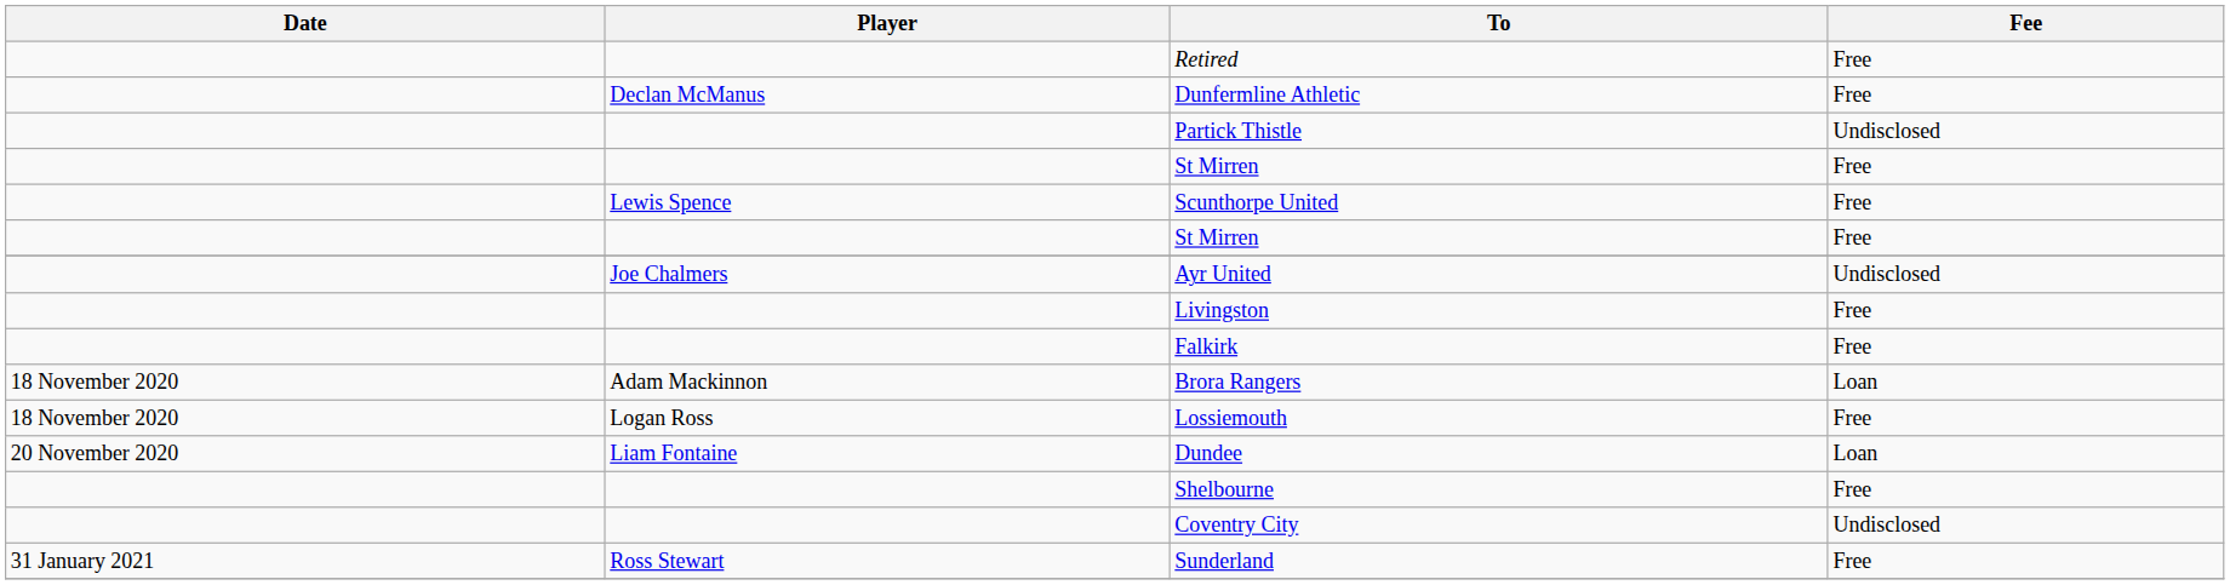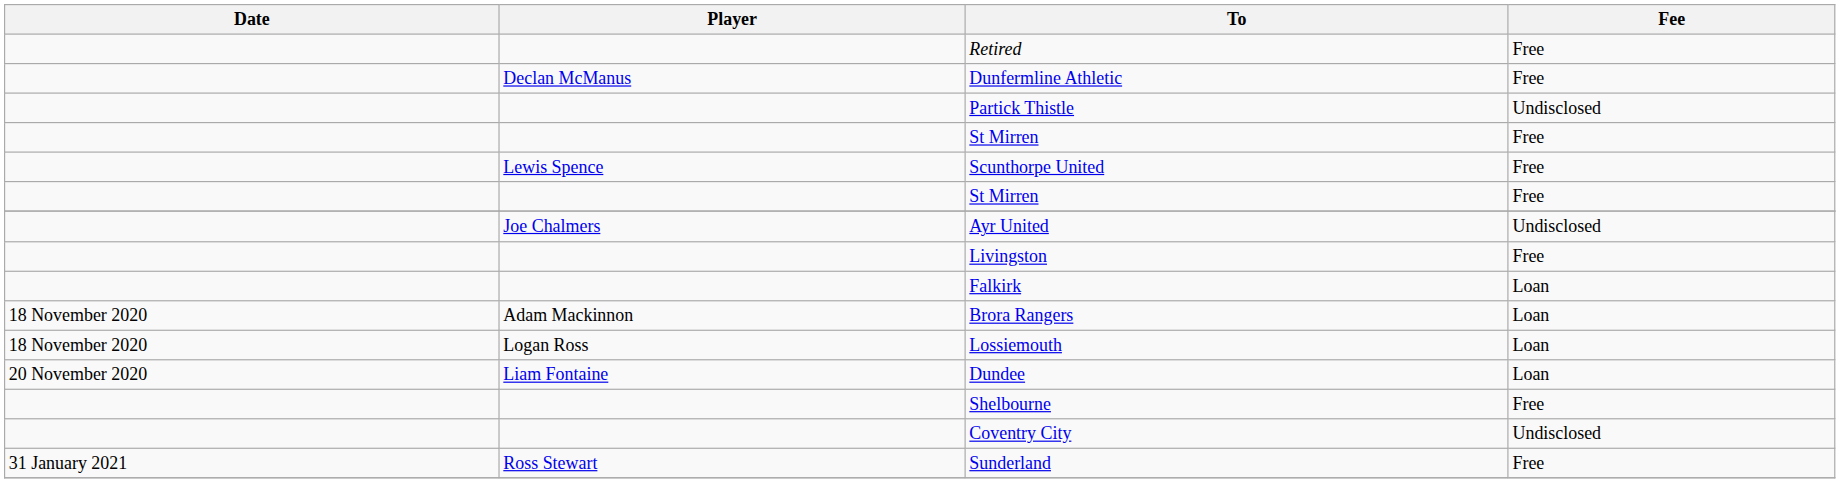 <table class="wikitable" style="text-align:center; font-size:95%;width:98%; text-align:left">
 <tr>
 <th><strong>Date</strong></th>
 <th><strong>Player</strong></th>
 <th><strong>To</strong></th>
 <th><strong>Fee</strong></th>
 </tr>
 <tr>
 <td></td>
 <td> </td>
 <td><em>Retired</em></td>
 <td>Free</td>
 </tr>
 <tr>
 <td></td>
 <td> <a href='#'>Declan McManus</a></td>
 <td> <a href='#'>Dunfermline Athletic</a></td>
 <td>Free</td>
 </tr>
 <tr>
 <td></td>
 <td> </td>
 <td> <a href='#'>Partick Thistle</a></td>
 <td>Undisclosed</td>
 </tr>
 <tr>
 <td></td>
 <td> </td>
 <td> <a href='#'>St Mirren</a></td>
 <td>Free</td>
 </tr>
 <tr>
 <td></td>
 <td> <a href='#'>Lewis Spence</a></td>
 <td> <a href='#'>Scunthorpe United</a></td>
 <td>Free</td>
 </tr>
 <tr>
 <td></td>
 <td> </td>
 <td> <a href='#'>St Mirren</a></td>
 <td>Free</td>
 </tr>
 <tr>
 </tr>
 <tr>
 <td></td>
 <td> <a href='#'>Joe Chalmers</a></td>
 <td> <a href='#'>Ayr United</a></td>
 <td>Undisclosed</td>
 </tr>
 <tr>
 <td></td>
 <td> </td>
 <td> <a href='#'>Livingston</a></td>
 <td>Free</td>
 </tr>
 <tr>
 <td></td>
 <td> </td>
 <td> <a href='#'>Falkirk</a></td>
-<td>Free</td>
+<td>Loan</td>
 </tr>
 <tr>
 <td>18 November 2020</td>
 <td> Adam Mackinnon</td>
 <td> <a href='#'>Brora Rangers</a></td>
 <td>Loan</td>
 </tr>
 <tr>
 <td>18 November 2020</td>
 <td> Logan Ross</td>
 <td> <a href='#'>Lossiemouth</a></td>
-<td>Free</td>
+<td>Loan</td>
 </tr>
 <tr>
 <td>20 November 2020</td>
 <td> <a href='#'>Liam Fontaine</a></td>
 <td> <a href='#'>Dundee</a></td>
 <td>Loan</td>
 </tr>
 <tr>
 <td></td>
 <td> </td>
 <td> <a href='#'>Shelbourne</a></td>
 <td>Free</td>
 </tr>
 <tr>
 <td></td>
 <td> </td>
 <td><a href='#'>Coventry City</a></td>
 <td>Undisclosed</td>
 </tr>
 <tr>
 <td>31 January 2021</td>
 <td> <a href='#'>Ross Stewart</a></td>
 <td> <a href='#'>Sunderland</a></td>
 <td>Free</td>
 </tr>
 <tr>
 </tr>
 </table>
